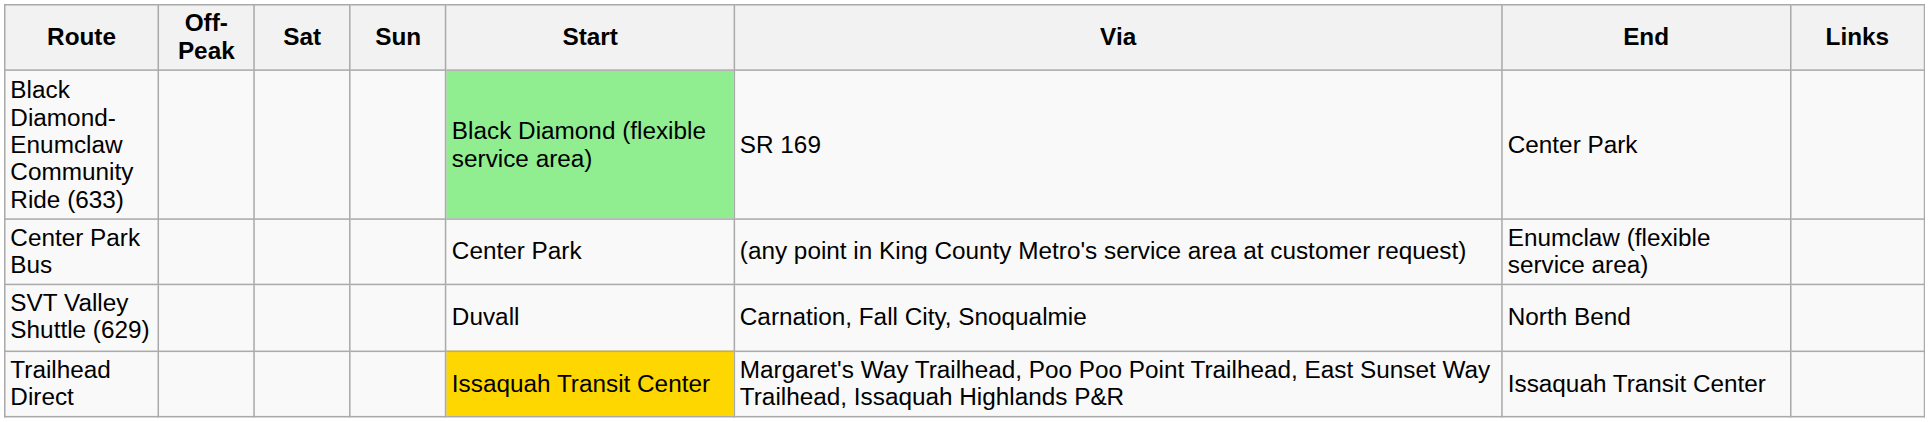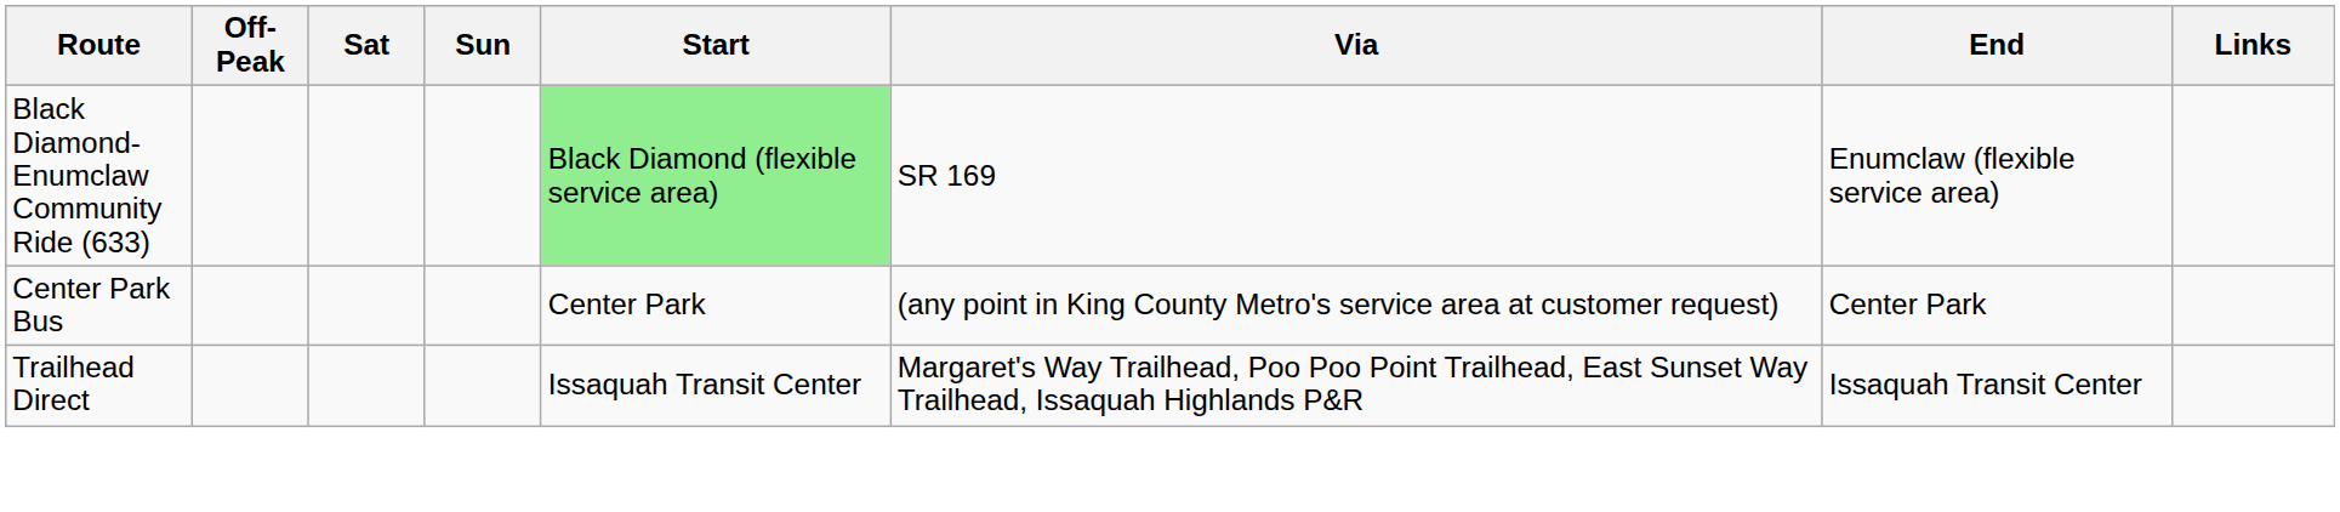 <table class="sortable wikitable" width=100%>
 <tr>
 <th width=8%><strong>Route</strong></th>
 <th width=5%><strong>Off-Peak</strong></th>
 <th width=5%><strong>Sat</strong></th>
 <th width=5%><strong>Sun</strong></th>
 <th width=15%><strong>Start</strong></th>
 <th width=40%><strong>Via</strong></th>
 <th width=15%><strong>End</strong></th>
 <th width=7%><strong>Links</strong></th>
 </tr>
 <tr>
 <td>Black Diamond-Enumclaw Community Ride (633)</td>
 <td></td>
 <td></td>
 <td></td>
 <td style="background: lightgreen;">Black Diamond (flexible service area)</td>
 <td>SR 169</td>
-<td>Center Park</td>
+<td>Enumclaw (flexible service area)</td>
 <td></td>
 </tr>
 <tr>
 <td>Center Park Bus</td>
 <td></td>
 <td></td>
 <td></td>
 <td>Center Park</td>
 <td>(any point in King County Metro's service area at customer request)</td>
-<td>Enumclaw (flexible service area)</td>
-<td></td>
-</tr>
-<tr>
-<td>SVT Valley Shuttle (629)</td>
-<td></td>
-<td></td>
-<td></td>
-<td>Duvall</td>
-<td>Carnation, Fall City, Snoqualmie</td>
-<td>North Bend</td>
+<td>Center Park</td>
 <td></td>
 </tr>
 <tr>
 <td>Trailhead Direct</td>
 <td></td>
 <td></td>
 <td></td>
-<td style="background: gold;">Issaquah Transit Center</td>
+<td>Issaquah Transit Center</td>
 <td>Margaret's Way Trailhead, Poo Poo Point Trailhead, East Sunset Way Trailhead, Issaquah Highlands P&R</td>
 <td>Issaquah Transit Center</td>
 <td></td>
 </tr>
 </table>
